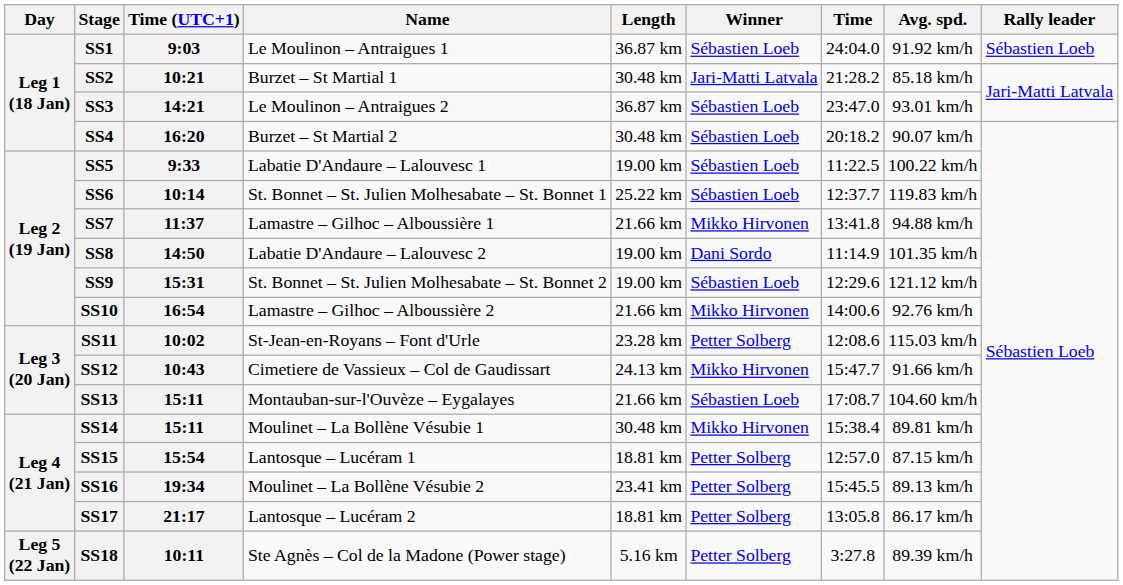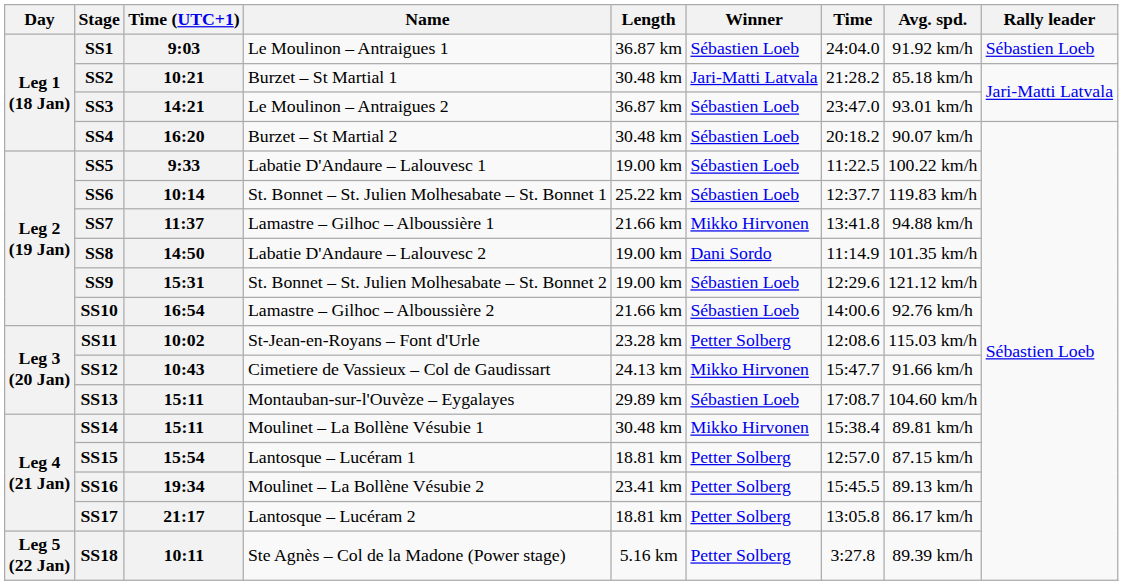 <table class="wikitable" style="text-align: center; font-size: 90%; max-width: 950px;">
 <tr>
 <th>Day</th>
 <th>Stage</th>
 <th>Time (<a href='#'>UTC+1</a>)</th>
 <th>Name</th>
 <th>Length</th>
 <th>Winner</th>
 <th>Time</th>
 <th>Avg. spd.</th>
 <th>Rally leader</th>
 </tr>
 <tr>
 <th rowspan="4">Leg 1<br>(18 Jan)</th>
 <th>SS1</th>
 <th>9:03</th>
 <td align=left>Le Moulinon – Antraigues 1</td>
 <td>36.87 km</td>
 <td align=left> <a href='#'>Sébastien Loeb</a></td>
 <td>24:04.0</td>
 <td>91.92 km/h</td>
 <td align=left> <a href='#'>Sébastien Loeb</a></td>
 </tr>
 <tr>
 <th>SS2</th>
 <th>10:21</th>
 <td align=left>Burzet – St Martial 1</td>
 <td>30.48 km</td>
 <td align=left> <a href='#'>Jari-Matti Latvala</a></td>
 <td>21:28.2</td>
 <td>85.18 km/h</td>
 <td align=left rowspan=2> <a href='#'>Jari-Matti Latvala</a></td>
 </tr>
 <tr>
 <th>SS3</th>
 <th>14:21</th>
 <td align=left>Le Moulinon – Antraigues 2</td>
 <td>36.87 km</td>
 <td align=left> <a href='#'>Sébastien Loeb</a></td>
 <td>23:47.0</td>
 <td>93.01 km/h</td>
 </tr>
 <tr>
 <th>SS4</th>
 <th>16:20</th>
 <td align=left>Burzet – St Martial 2</td>
 <td>30.48 km</td>
 <td align=left> <a href='#'>Sébastien Loeb</a></td>
 <td>20:18.2</td>
 <td>90.07 km/h</td>
 <td align=left rowspan=15> <a href='#'>Sébastien Loeb</a></td>
 </tr>
 <tr>
 <th rowspan="6">Leg 2<br>(19 Jan)</th>
 <th>SS5</th>
 <th>9:33</th>
 <td align=left>Labatie D'Andaure – Lalouvesc 1</td>
 <td>19.00 km</td>
 <td align=left> <a href='#'>Sébastien Loeb</a></td>
 <td>11:22.5</td>
 <td>100.22 km/h</td>
 </tr>
 <tr>
 <th>SS6</th>
 <th>10:14</th>
 <td align=left>St. Bonnet – St. Julien Molhesabate – St. Bonnet 1</td>
 <td>25.22 km</td>
 <td align=left> <a href='#'>Sébastien Loeb</a></td>
 <td>12:37.7</td>
 <td>119.83 km/h</td>
 </tr>
 <tr>
 <th>SS7</th>
 <th>11:37</th>
 <td align=left>Lamastre – Gilhoc – Alboussière 1</td>
 <td>21.66 km</td>
 <td align=left> <a href='#'>Mikko Hirvonen</a></td>
 <td>13:41.8</td>
 <td>94.88 km/h</td>
 </tr>
 <tr>
 <th>SS8</th>
 <th>14:50</th>
 <td align=left>Labatie D'Andaure – Lalouvesc 2</td>
 <td>19.00 km</td>
 <td align=left> <a href='#'>Dani Sordo</a></td>
 <td>11:14.9</td>
 <td>101.35 km/h</td>
 </tr>
 <tr>
 <th>SS9</th>
 <th>15:31</th>
 <td align=left>St. Bonnet – St. Julien Molhesabate – St. Bonnet 2</td>
 <td>19.00 km</td>
 <td align=left> <a href='#'>Sébastien Loeb</a></td>
 <td>12:29.6</td>
 <td>121.12 km/h</td>
 </tr>
 <tr>
 <th>SS10</th>
 <th>16:54</th>
 <td align=left>Lamastre – Gilhoc – Alboussière 2</td>
 <td>21.66 km</td>
-<td align=left> <a href='#'>Mikko Hirvonen</a></td>
+<td align=left> <a href='#'>Sébastien Loeb</a></td>
 <td>14:00.6</td>
 <td>92.76 km/h</td>
 </tr>
 <tr>
 <th rowspan="3">Leg 3<br>(20 Jan)</th>
 <th>SS11</th>
 <th>10:02</th>
 <td align=left>St-Jean-en-Royans – Font d'Urle</td>
 <td>23.28 km</td>
 <td align=left> <a href='#'>Petter Solberg</a></td>
 <td>12:08.6</td>
 <td>115.03 km/h</td>
 </tr>
 <tr>
 <th>SS12</th>
 <th>10:43</th>
 <td align=left>Cimetiere de Vassieux – Col de Gaudissart</td>
 <td>24.13 km</td>
 <td align=left> <a href='#'>Mikko Hirvonen</a></td>
 <td>15:47.7</td>
 <td>91.66 km/h</td>
 </tr>
 <tr>
 <th>SS13</th>
 <th>15:11</th>
 <td align=left>Montauban-sur-l'Ouvèze – Eygalayes</td>
-<td>21.66 km</td>
+<td>29.89 km</td>
 <td align=left> <a href='#'>Sébastien Loeb</a></td>
 <td>17:08.7</td>
 <td>104.60 km/h</td>
 </tr>
 <tr>
 <th rowspan="4">Leg 4<br>(21 Jan)</th>
 <th>SS14</th>
 <th>15:11</th>
 <td align=left>Moulinet – La Bollène Vésubie 1</td>
 <td>30.48 km</td>
 <td align=left> <a href='#'>Mikko Hirvonen</a></td>
 <td>15:38.4</td>
 <td>89.81 km/h</td>
 </tr>
 <tr>
 <th>SS15</th>
 <th>15:54</th>
 <td align=left>Lantosque – Lucéram 1</td>
 <td>18.81 km</td>
 <td align=left> <a href='#'>Petter Solberg</a></td>
 <td>12:57.0</td>
 <td>87.15 km/h</td>
 </tr>
 <tr>
 <th>SS16</th>
 <th>19:34</th>
 <td align=left>Moulinet – La Bollène Vésubie 2</td>
 <td>23.41 km</td>
 <td align=left> <a href='#'>Petter Solberg</a></td>
 <td>15:45.5</td>
 <td>89.13 km/h</td>
 </tr>
 <tr>
 <th>SS17</th>
 <th>21:17</th>
 <td align=left>Lantosque – Lucéram 2</td>
 <td>18.81 km</td>
 <td align=left> <a href='#'>Petter Solberg</a></td>
 <td>13:05.8</td>
 <td>86.17 km/h</td>
 </tr>
 <tr>
 <th>Leg 5<br>(22 Jan)</th>
 <th>SS18</th>
 <th>10:11</th>
 <td align=left>Ste Agnès – Col de la Madone (Power stage)</td>
 <td>5.16 km</td>
 <td align=left> <a href='#'>Petter Solberg</a></td>
 <td>3:27.8</td>
 <td>89.39 km/h</td>
 </tr>
 </table>
